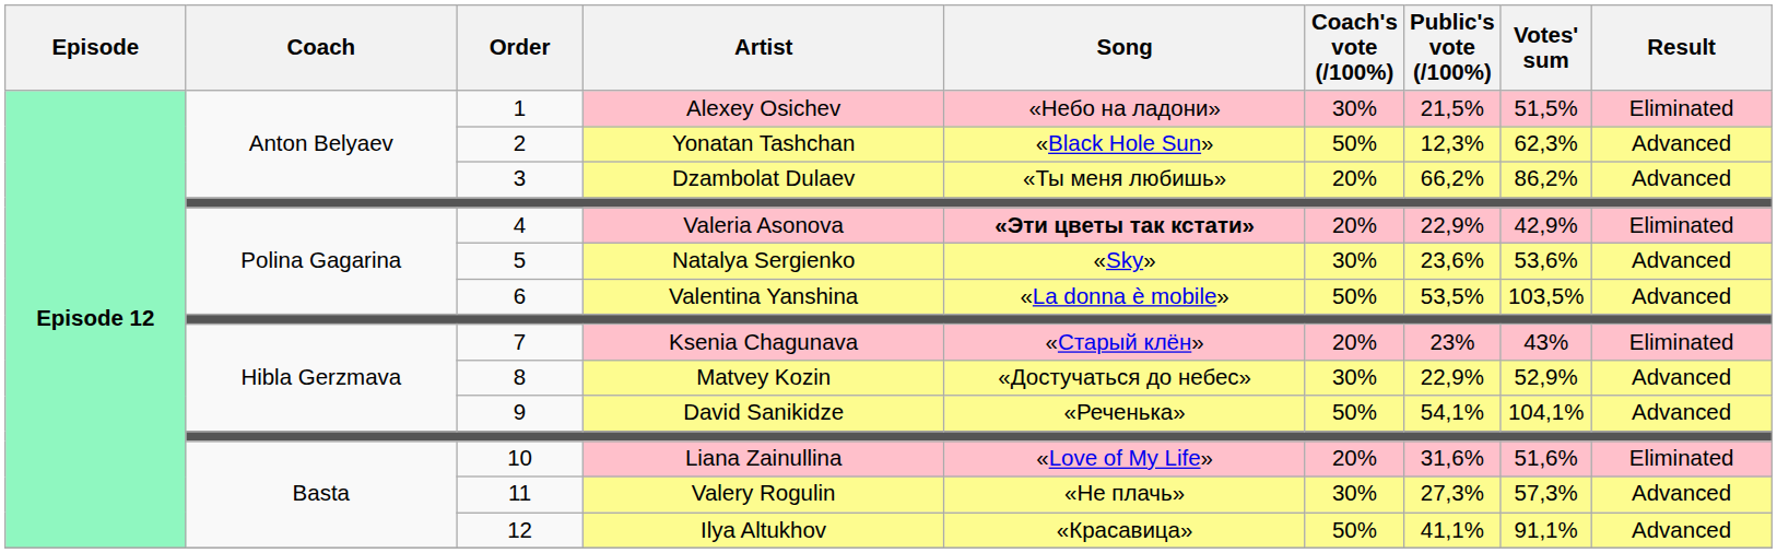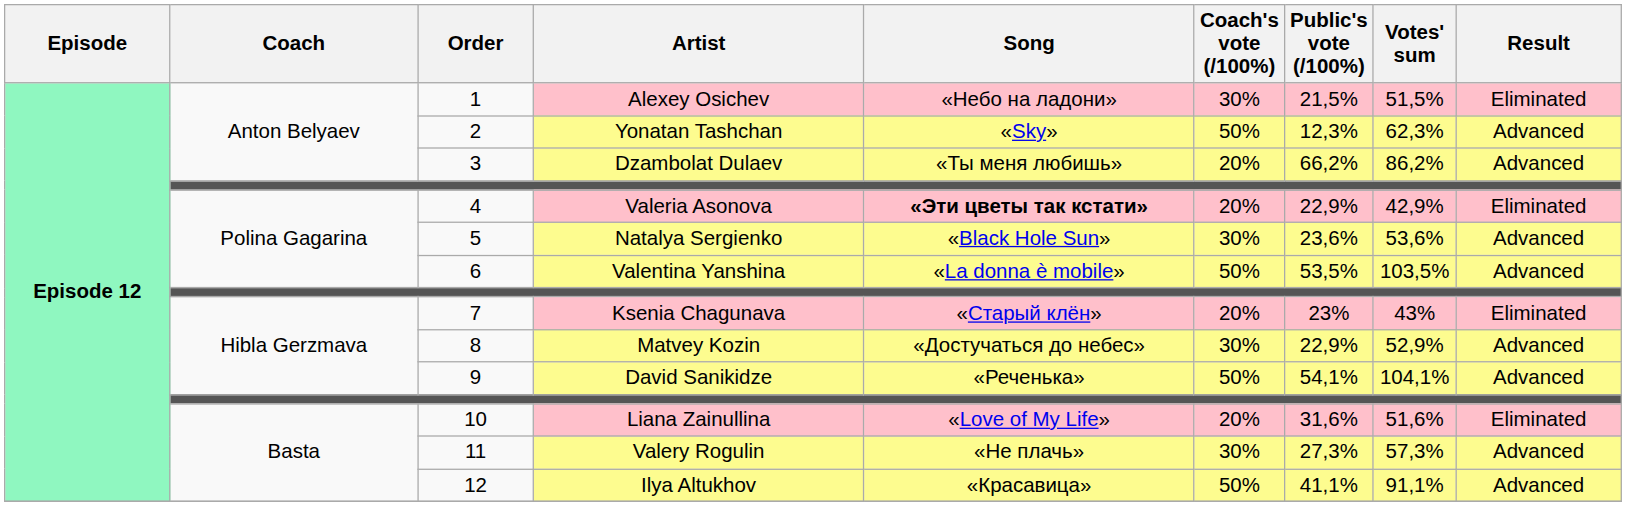 <table class="wikitable" style="text-align:center; width:100%;">
 <tr>
 <th style="width:10%;">Episode</th>
 <th style="width:15%;">Coach</th>
 <th style="width:7%;">Order</th>
 <th style="width:20%;">Artist</th>
 <th style="width:20%;">Song</th>
 <th style="width:5%;">Coach's vote (/100%)</th>
 <th style="width:5%;">Public's vote (/100%)</th>
 <th style="width:5%;">Votes' sum</th>
 <th style="width:10%;">Result</th>
 </tr>
 <tr>
 <th rowspan=15 style="background:#8ff7c0;">Episode 12<br><small></small></th>
 <td rowspan=3>Anton Belyaev</td>
 <td>1</td>
 <td style="background:pink;">Alexey Osichev</td>
 <td style="background:pink;">«Небо на ладони»</td>
 <td style="background:pink;">30%</td>
 <td style="background:pink;">21,5%</td>
 <td style="background:pink;">51,5%</td>
 <td style="background:pink;">Eliminated</td>
 </tr>
 <tr>
 <td>2</td>
 <td style="background:#fdfc8f;">Yonatan Tashchan</td>
-<td style="background:#fdfc8f;">«<a href='#'>Black Hole Sun</a>»</td>
+<td style="background:#fdfc8f;">«<a href='#'>Sky</a>»</td>
 <td style="background:#fdfc8f;">50%</td>
 <td style="background:#fdfc8f;">12,3%</td>
 <td style="background:#fdfc8f;">62,3%</td>
 <td style="background:#fdfc8f;">Advanced</td>
 </tr>
 <tr>
 <td>3</td>
 <td style="background:#fdfc8f;">Dzambolat Dulaev</td>
 <td style="background:#fdfc8f;">«Ты меня любишь»</td>
 <td style="background:#fdfc8f;">20%</td>
 <td style="background:#fdfc8f;">66,2%</td>
 <td style="background:#fdfc8f;">86,2%</td>
 <td style="background:#fdfc8f;">Advanced</td>
 </tr>
 <tr>
 <td colspan="11" style="background:#555;"></td>
 </tr>
 <tr>
 <td rowspan=3>Polina Gagarina</td>
 <td>4</td>
 <td style="background:pink;">Valeria Asonova</td>
 <td style="background:pink;"><strong>«Эти цветы так кстати»</strong></td>
 <td style="background:pink;">20%</td>
 <td style="background:pink;">22,9%</td>
 <td style="background:pink;">42,9%</td>
 <td style="background:pink;">Eliminated</td>
 </tr>
 <tr>
 <td>5</td>
 <td style="background:#fdfc8f;">Natalya Sergienko</td>
-<td style="background:#fdfc8f;">«<a href='#'>Sky</a>»</td>
+<td style="background:#fdfc8f;">«<a href='#'>Black Hole Sun</a>»</td>
 <td style="background:#fdfc8f;">30%</td>
 <td style="background:#fdfc8f;">23,6%</td>
 <td style="background:#fdfc8f;">53,6%</td>
 <td style="background:#fdfc8f;">Advanced</td>
 </tr>
 <tr>
 <td>6</td>
 <td style="background:#fdfc8f;">Valentina Yanshina</td>
 <td style="background:#fdfc8f;">«<a href='#'>La donna è mobile</a>»</td>
 <td style="background:#fdfc8f;">50%</td>
 <td style="background:#fdfc8f;">53,5%</td>
 <td style="background:#fdfc8f;">103,5%</td>
 <td style="background:#fdfc8f;">Advanced</td>
 </tr>
 <tr>
 <td colspan="11" style="background:#555;"></td>
 </tr>
 <tr>
 <td rowspan=3>Hibla Gerzmava</td>
 <td>7</td>
 <td style="background:pink;">Ksenia Chagunava</td>
 <td style="background:pink;">«<a href='#'>Старый клён</a>»</td>
 <td style="background:pink;">20%</td>
 <td style="background:pink;">23%</td>
 <td style="background:pink;">43%</td>
 <td style="background:pink;">Eliminated</td>
 </tr>
 <tr>
 <td>8</td>
 <td style="background:#fdfc8f;">Matvey Kozin</td>
 <td style="background:#fdfc8f;">«Достучаться до небес»</td>
 <td style="background:#fdfc8f;">30%</td>
 <td style="background:#fdfc8f;">22,9%</td>
 <td style="background:#fdfc8f;">52,9%</td>
 <td style="background:#fdfc8f;">Advanced</td>
 </tr>
 <tr>
 <td>9</td>
 <td style="background:#fdfc8f;">David Sanikidze</td>
 <td style="background:#fdfc8f;">«Реченька»</td>
 <td style="background:#fdfc8f;">50%</td>
 <td style="background:#fdfc8f;">54,1%</td>
 <td style="background:#fdfc8f;">104,1%</td>
 <td style="background:#fdfc8f;">Advanced</td>
 </tr>
 <tr>
 <td colspan="11" style="background:#555;"></td>
 </tr>
 <tr>
 <td rowspan=3>Basta</td>
 <td>10</td>
 <td style="background:pink;">Liana Zainullina</td>
 <td style="background:pink;">«<a href='#'>Love of My Life</a>»</td>
 <td style="background:pink;">20%</td>
 <td style="background:pink;">31,6%</td>
 <td style="background:pink;">51,6%</td>
 <td style="background:pink;">Eliminated</td>
 </tr>
 <tr>
 <td>11</td>
 <td style="background:#fdfc8f;">Valery Rogulin</td>
 <td style="background:#fdfc8f;">«Не плачь»</td>
 <td style="background:#fdfc8f;">30%</td>
 <td style="background:#fdfc8f;">27,3%</td>
 <td style="background:#fdfc8f;">57,3%</td>
 <td style="background:#fdfc8f;">Advanced</td>
 </tr>
 <tr>
 <td>12</td>
 <td style="background:#fdfc8f;">Ilya Altukhov</td>
 <td style="background:#fdfc8f;">«Красавица»</td>
 <td style="background:#fdfc8f;">50%</td>
 <td style="background:#fdfc8f;">41,1%</td>
 <td style="background:#fdfc8f;">91,1%</td>
 <td style="background:#fdfc8f;">Advanced</td>
 </tr>
 <tr>
 </tr>
 </table>
